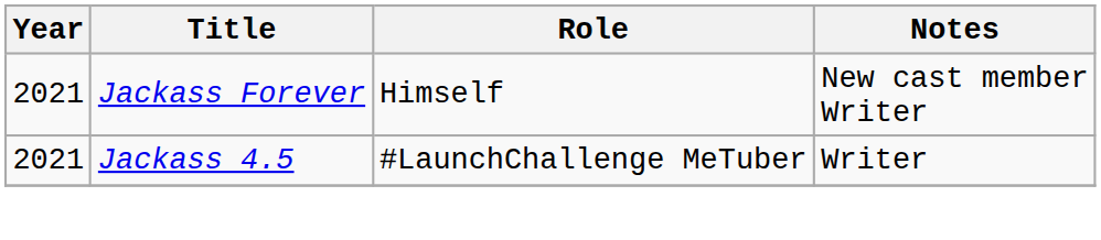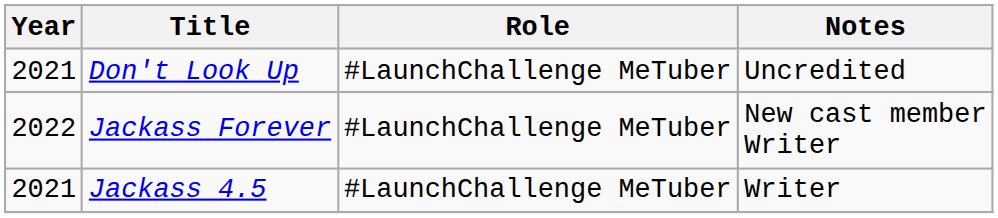 <table class="wikitable sortable">
 <tr>
 <th>Year</th>
 <th>Title</th>
 <th>Role</th>
 <th class="unsortable">Notes</th>
 </tr>
 <tr>
 <td>2021</td>
+<td><em><a href='#'>Don't Look Up</a></em></td>
+<td>#LaunchChallenge MeTuber</td>
+<td>Uncredited</td>
+</tr>
+<tr>
+<td>2022</td>
 <td><em><a href='#'>Jackass Forever</a></em></td>
-<td>Himself</td>
+<td>#LaunchChallenge MeTuber</td>
 <td>New cast member<br>Writer</td>
 </tr>
 <tr>
 <td>2021</td>
 <td><em><a href='#'>Jackass 4.5</a></em></td>
 <td>#LaunchChallenge MeTuber</td>
 <td>Writer</td>
 </tr>
 <tr>
 </tr>
 </table>
